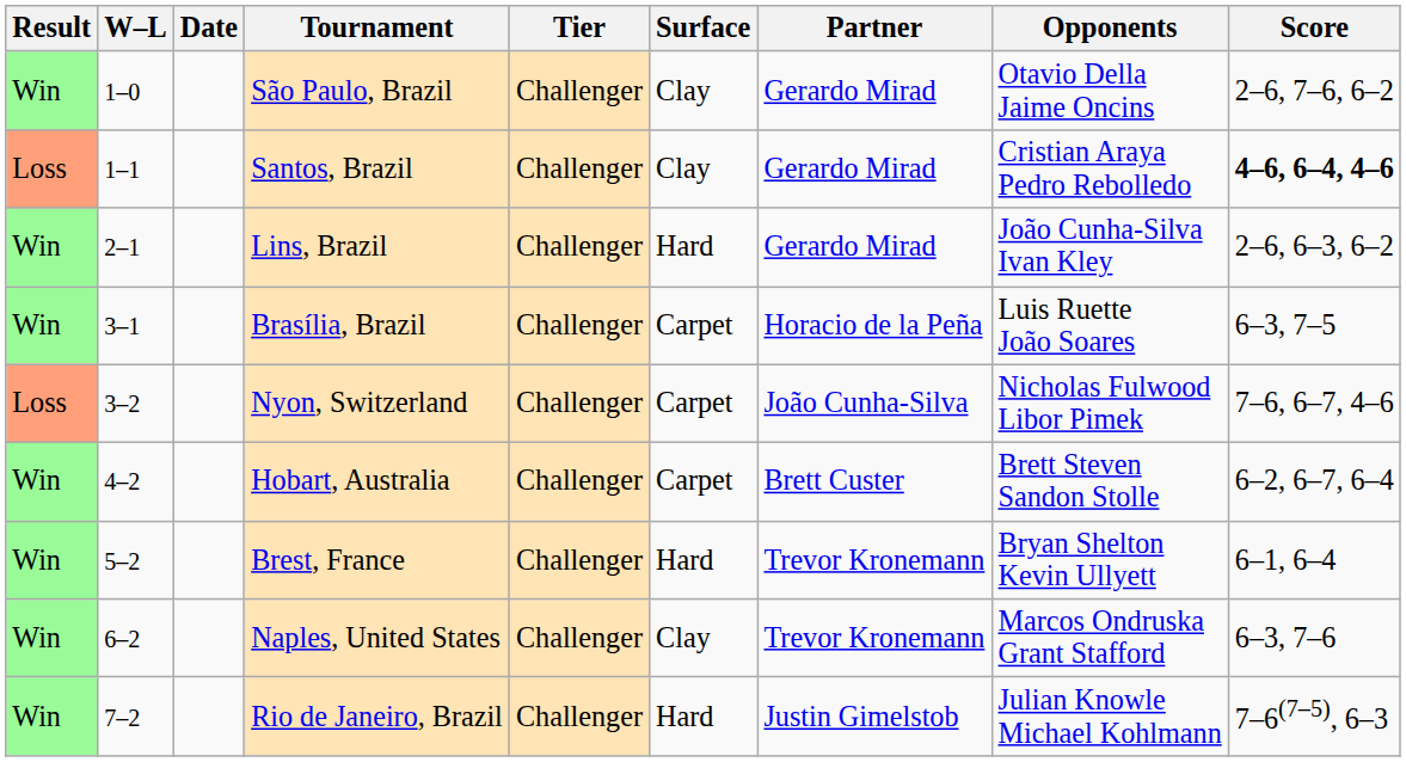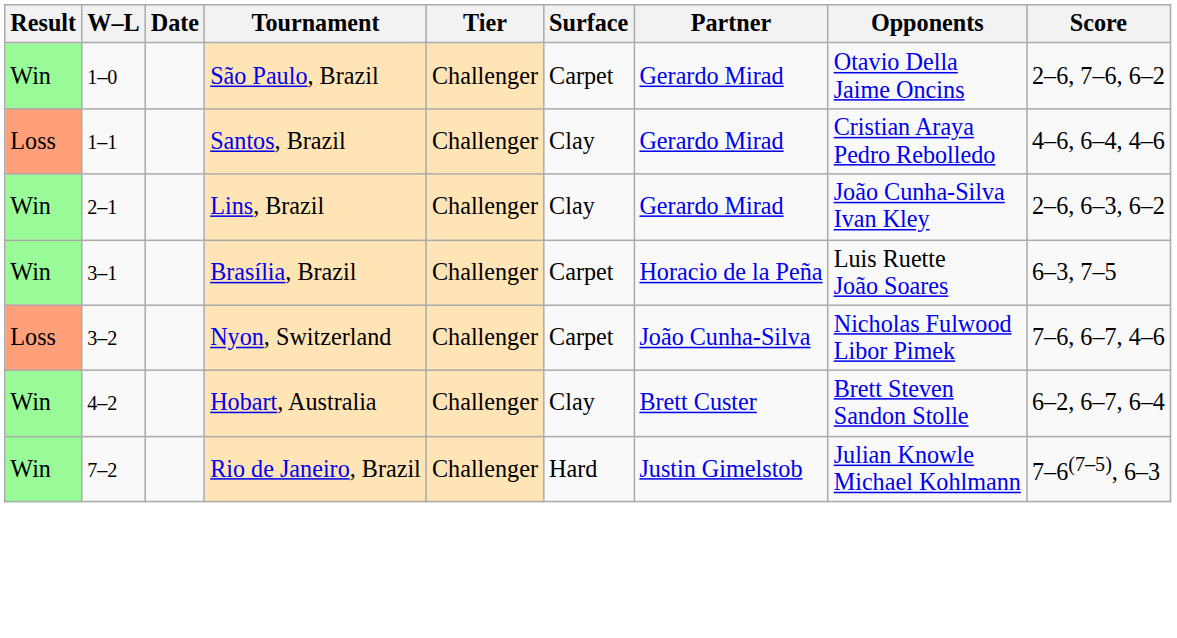 <table class="sortable wikitable">
 <tr>
 <th>Result</th>
 <th class="unsortable">W–L</th>
 <th>Date</th>
 <th>Tournament</th>
 <th>Tier</th>
 <th>Surface</th>
 <th>Partner</th>
 <th>Opponents</th>
 <th class="unsortable">Score</th>
 </tr>
 <tr>
 <td style="background:#98fb98;">Win</td>
 <td><small>1–0</small></td>
 <td></td>
 <td style="background:moccasin;"><a href='#'>São Paulo</a>, Brazil</td>
 <td style="background:moccasin;">Challenger</td>
-<td>Clay</td>
+<td>Carpet</td>
 <td> <a href='#'>Gerardo Mirad</a></td>
 <td> <a href='#'>Otavio Della</a> <br>  <a href='#'>Jaime Oncins</a></td>
 <td>2–6, 7–6, 6–2</td>
 </tr>
 <tr>
 <td style="background:#ffa07a;">Loss</td>
 <td><small>1–1</small></td>
 <td></td>
 <td style="background:moccasin;"><a href='#'>Santos</a>, Brazil</td>
 <td style="background:moccasin;">Challenger</td>
 <td>Clay</td>
 <td> <a href='#'>Gerardo Mirad</a></td>
 <td> <a href='#'>Cristian Araya</a> <br>  <a href='#'>Pedro Rebolledo</a></td>
-<td><strong>4–6, 6–4, 4–6</strong></td>
+<td>4–6, 6–4, 4–6</td>
 </tr>
 <tr>
 <td style="background:#98fb98;">Win</td>
 <td><small>2–1</small></td>
 <td></td>
 <td style="background:moccasin;"><a href='#'>Lins</a>, Brazil</td>
 <td style="background:moccasin;">Challenger</td>
-<td>Hard</td>
+<td>Clay</td>
 <td> <a href='#'>Gerardo Mirad</a></td>
 <td> <a href='#'>João Cunha-Silva</a> <br>  <a href='#'>Ivan Kley</a></td>
 <td>2–6, 6–3, 6–2</td>
 </tr>
 <tr>
 <td style="background:#98fb98;">Win</td>
 <td><small>3–1</small></td>
 <td></td>
 <td style="background:moccasin;"><a href='#'>Brasília</a>, Brazil</td>
 <td style="background:moccasin;">Challenger</td>
 <td>Carpet</td>
 <td> <a href='#'>Horacio de la Peña</a></td>
 <td> Luis Ruette <br>  <a href='#'>João Soares</a></td>
 <td>6–3, 7–5</td>
 </tr>
 <tr>
 <td style="background:#ffa07a;">Loss</td>
 <td><small>3–2</small></td>
 <td></td>
 <td style="background:moccasin;"><a href='#'>Nyon</a>, Switzerland</td>
 <td style="background:moccasin;">Challenger</td>
 <td>Carpet</td>
 <td> <a href='#'>João Cunha-Silva</a></td>
 <td> <a href='#'>Nicholas Fulwood</a> <br>  <a href='#'>Libor Pimek</a></td>
 <td>7–6, 6–7, 4–6</td>
 </tr>
 <tr>
 <td style="background:#98fb98;">Win</td>
 <td><small>4–2</small></td>
 <td></td>
 <td style="background:moccasin;"><a href='#'>Hobart</a>, Australia</td>
 <td style="background:moccasin;">Challenger</td>
-<td>Carpet</td>
+<td>Clay</td>
 <td> <a href='#'>Brett Custer</a></td>
 <td> <a href='#'>Brett Steven</a> <br>  <a href='#'>Sandon Stolle</a></td>
 <td>6–2, 6–7, 6–4</td>
-</tr>
-<tr>
-<td style="background:#98fb98;">Win</td>
-<td><small>5–2</small></td>
-<td></td>
-<td style="background:moccasin;"><a href='#'>Brest</a>, France</td>
-<td style="background:moccasin;">Challenger</td>
-<td>Hard</td>
-<td> <a href='#'>Trevor Kronemann</a></td>
-<td> <a href='#'>Bryan Shelton</a> <br>  <a href='#'>Kevin Ullyett</a></td>
-<td>6–1, 6–4</td>
-</tr>
-<tr>
-<td style="background:#98fb98;">Win</td>
-<td><small>6–2</small></td>
-<td></td>
-<td style="background:moccasin;"><a href='#'>Naples</a>, United States</td>
-<td style="background:moccasin;">Challenger</td>
-<td>Clay</td>
-<td> <a href='#'>Trevor Kronemann</a></td>
-<td> <a href='#'>Marcos Ondruska</a> <br>  <a href='#'>Grant Stafford</a></td>
-<td>6–3, 7–6</td>
 </tr>
 <tr>
 <td style="background:#98fb98;">Win</td>
 <td><small>7–2</small></td>
 <td></td>
 <td style="background:moccasin;"><a href='#'>Rio de Janeiro</a>, Brazil</td>
 <td style="background:moccasin;">Challenger</td>
 <td>Hard</td>
 <td> <a href='#'>Justin Gimelstob</a></td>
 <td> <a href='#'>Julian Knowle</a> <br>  <a href='#'>Michael Kohlmann</a></td>
 <td>7–6<sup>(7–5)</sup>, 6–3</td>
 </tr>
 </table>
